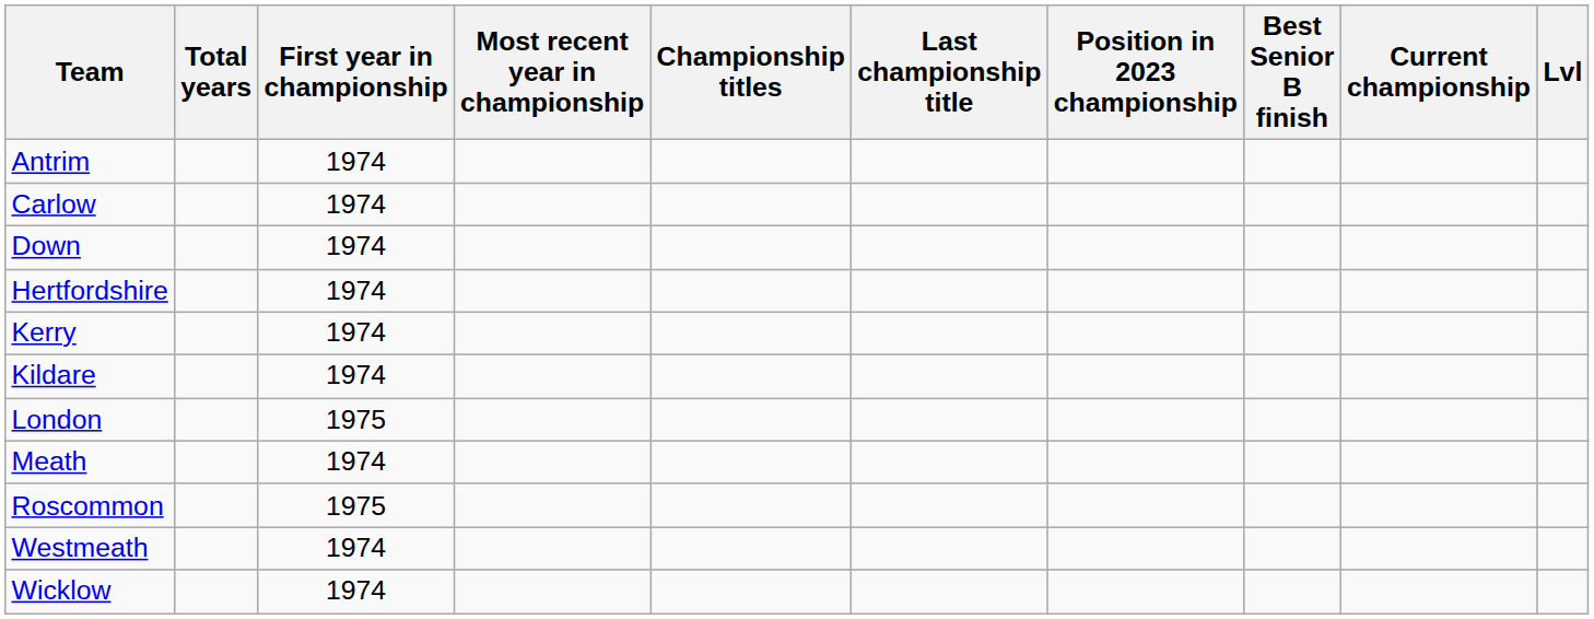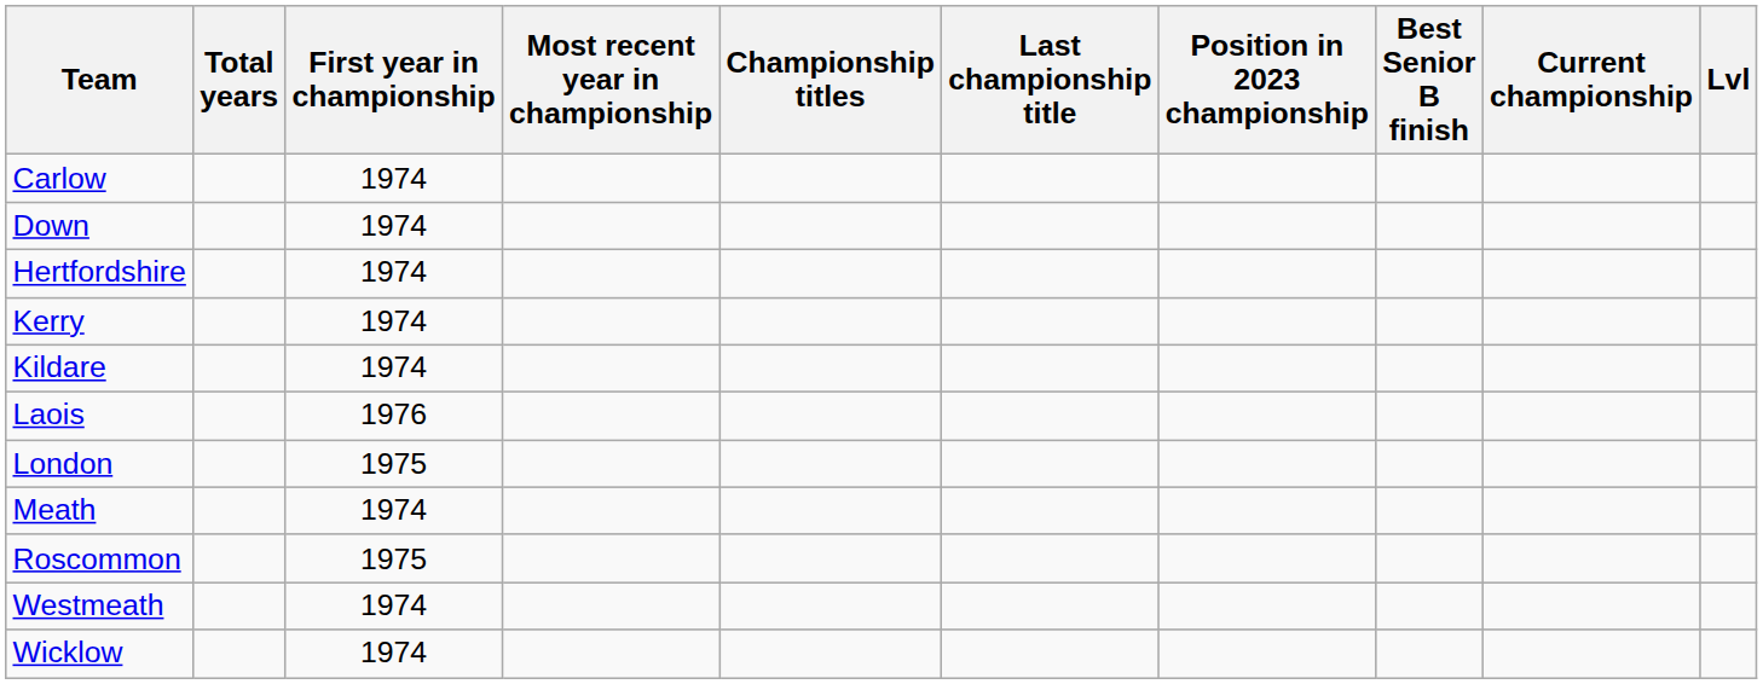 <table class="wikitable sortable" style="text-align:center;">
 <tr>
 <th>Team</th>
 <th>Total years</th>
 <th>First year in championship</th>
 <th>Most recent year in championship</th>
 <th>Championship titles</th>
 <th>Last championship title</th>
 <th>Position in 2023 championship</th>
 <th>Best Senior B finish</th>
 <th>Current championship</th>
 <th>Lvl</th>
-</tr>
-<tr>
-<td style="text-align:left;"> <a href='#'>Antrim</a></td>
-<td></td>
-<td>1974</td>
-<td></td>
-<td></td>
-<td></td>
-<td></td>
-<td></td>
-<td></td>
-<td></td>
 </tr>
 <tr>
 <td style="text-align:left;"> <a href='#'>Carlow</a></td>
 <td></td>
 <td>1974</td>
 <td></td>
 <td></td>
 <td></td>
 <td></td>
 <td></td>
 <td></td>
 <td></td>
 </tr>
 <tr>
 <td style="text-align:left;"> <a href='#'>Down</a></td>
 <td></td>
 <td>1974</td>
 <td></td>
 <td></td>
 <td></td>
 <td></td>
 <td></td>
 <td></td>
 <td></td>
 </tr>
 <tr>
 <td style="text-align:left;"> <a href='#'>Hertfordshire</a></td>
 <td></td>
 <td>1974</td>
 <td></td>
 <td></td>
 <td></td>
 <td></td>
 <td></td>
 <td></td>
 <td></td>
 </tr>
 <tr>
 <td style="text-align:left;"> <a href='#'>Kerry</a></td>
 <td></td>
 <td>1974</td>
 <td></td>
 <td></td>
 <td></td>
 <td></td>
 <td></td>
 <td></td>
 <td></td>
 </tr>
 <tr>
 <td style="text-align:left;"> <a href='#'>Kildare</a></td>
 <td></td>
 <td>1974</td>
+<td></td>
+<td></td>
+<td></td>
+<td></td>
+<td></td>
+<td></td>
+<td></td>
+</tr>
+<tr>
+<td style="text-align:left;"> <a href='#'>Laois</a></td>
+<td></td>
+<td>1976</td>
 <td></td>
 <td></td>
 <td></td>
 <td></td>
 <td></td>
 <td></td>
 <td></td>
 </tr>
 <tr>
 <td style="text-align:left;"> <a href='#'>London</a></td>
 <td></td>
 <td>1975</td>
 <td></td>
 <td></td>
 <td></td>
 <td></td>
 <td></td>
 <td></td>
 <td></td>
 </tr>
 <tr>
 <td style="text-align:left;"> <a href='#'>Meath</a></td>
 <td></td>
 <td>1974</td>
 <td></td>
 <td></td>
 <td></td>
 <td></td>
 <td></td>
 <td></td>
 <td></td>
 </tr>
 <tr>
 <td style="text-align:left;"> <a href='#'>Roscommon</a></td>
 <td></td>
 <td>1975</td>
 <td></td>
 <td></td>
 <td></td>
 <td></td>
 <td></td>
 <td></td>
 <td></td>
 </tr>
 <tr>
 <td style="text-align:left;"> <a href='#'>Westmeath</a></td>
 <td></td>
 <td>1974</td>
 <td></td>
 <td></td>
 <td></td>
 <td></td>
 <td></td>
 <td></td>
 <td></td>
 </tr>
 <tr>
 <td style="text-align:left;"> <a href='#'>Wicklow</a></td>
 <td></td>
 <td>1974</td>
 <td></td>
 <td></td>
 <td></td>
 <td></td>
 <td></td>
 <td></td>
 <td></td>
 </tr>
 </table>
